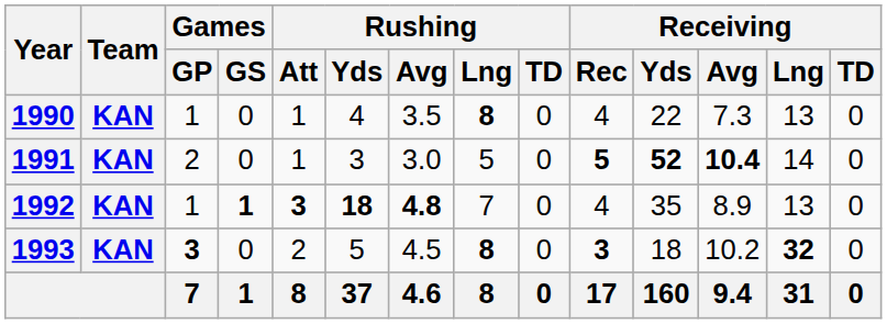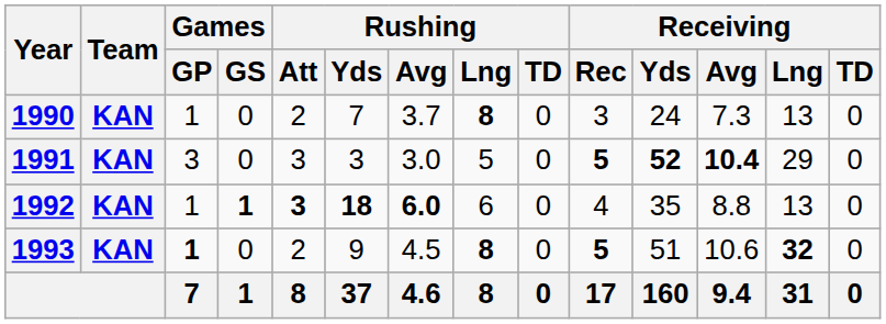 <table class="wikitable" style="text-align:center;">
 <tr>
 <th rowspan="2">Year</th>
 <th rowspan="2">Team</th>
 <th colspan="2">Games</th>
 <th colspan="5">Rushing</th>
 <th colspan="5">Receiving</th>
 </tr>
 <tr>
 <th>GP</th>
 <th>GS</th>
 <th>Att</th>
 <th>Yds</th>
 <th>Avg</th>
 <th>Lng</th>
 <th>TD</th>
 <th>Rec</th>
 <th>Yds</th>
 <th>Avg</th>
 <th>Lng</th>
 <th>TD</th>
 </tr>
 <tr>
 <th><a href='#'>1990</a></th>
 <th><a href='#'>KAN</a></th>
 <td>1</td>
 <td>0</td>
-<td>1</td>
-<td>4</td>
-<td>3.5</td>
+<td>2</td>
+<td>7</td>
+<td>3.7</td>
 <td><strong>8</strong></td>
 <td>0</td>
-<td>4</td>
-<td>22</td>
+<td>3</td>
+<td>24</td>
 <td>7.3</td>
 <td>13</td>
 <td>0</td>
 </tr>
 <tr>
 <th><a href='#'>1991</a></th>
 <th><a href='#'>KAN</a></th>
-<td>2</td>
+<td>3</td>
 <td>0</td>
-<td>1</td>
+<td>3</td>
 <td>3</td>
 <td>3.0</td>
 <td>5</td>
 <td>0</td>
 <td><strong>5</strong></td>
 <td><strong>52</strong></td>
 <td><strong>10.4</strong></td>
-<td>14</td>
+<td>29</td>
 <td>0</td>
 </tr>
 <tr>
 <th><a href='#'>1992</a></th>
 <th><a href='#'>KAN</a></th>
 <td>1</td>
 <td><strong>1</strong></td>
 <td><strong>3</strong></td>
 <td><strong>18</strong></td>
-<td><strong>4.8</strong></td>
-<td>7</td>
+<td><strong>6.0</strong></td>
+<td>6</td>
 <td>0</td>
 <td>4</td>
 <td>35</td>
-<td>8.9</td>
+<td>8.8</td>
 <td>13</td>
 <td>0</td>
 </tr>
 <tr>
 <th><a href='#'>1993</a></th>
 <th><a href='#'>KAN</a></th>
-<td><strong>3</strong></td>
+<td><strong>1</strong></td>
 <td>0</td>
 <td>2</td>
-<td>5</td>
+<td>9</td>
 <td>4.5</td>
 <td><strong>8</strong></td>
 <td>0</td>
-<td><strong>3</strong></td>
-<td>18</td>
-<td>10.2</td>
+<td><strong>5</strong></td>
+<td>51</td>
+<td>10.6</td>
 <td><strong>32</strong></td>
 <td>0</td>
 </tr>
 <tr>
 <th colspan="2"></th>
 <th>7</th>
 <th>1</th>
 <th>8</th>
 <th>37</th>
 <th>4.6</th>
 <th>8</th>
 <th>0</th>
 <th>17</th>
 <th>160</th>
 <th>9.4</th>
 <th>31</th>
 <th>0</th>
 </tr>
 </table>
